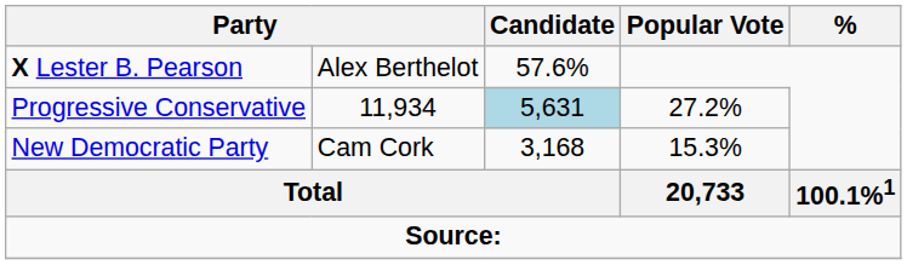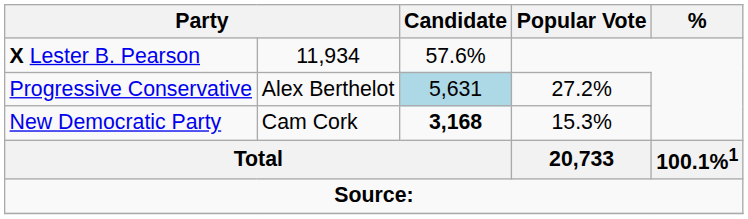 <table class="wikitable">
 <tr>
 <th colspan="2">Party</th>
 <th>Candidate</th>
 <th>Popular Vote</th>
 <th>%</th>
 </tr>
 <tr>
 <td> <strong>X</strong> <a href='#'>Lester B. Pearson</a></td>
-<td>Alex Berthelot</td>
+<td align=center>11,934</td>
 <td align=center>57.6%</td>
 </tr>
 <tr>
 <td><a href='#'>Progressive Conservative</a></td>
-<td align=center>11,934</td>
+<td>Alex Berthelot</td>
 <td align=center style="background: lightblue;">5,631</td>
 <td align=center>27.2%</td>
 </tr>
 <tr>
 <td><a href='#'>New Democratic Party</a></td>
 <td>Cam Cork</td>
-<td align=center>3,168</td>
+<td align=center><strong>3,168</strong></td>
 <td align=center>15.3%</td>
 </tr>
 <tr>
 <th colspan=3 align=center>Total</th>
 <th align=right>20,733</th>
 <th align=right>100.1%<sup>1</sup></th>
 </tr>
 <tr>
 <td align="center" colspan=5><strong>Source:</strong> </td>
 </tr>
 <tr>
 </tr>
 </table>
